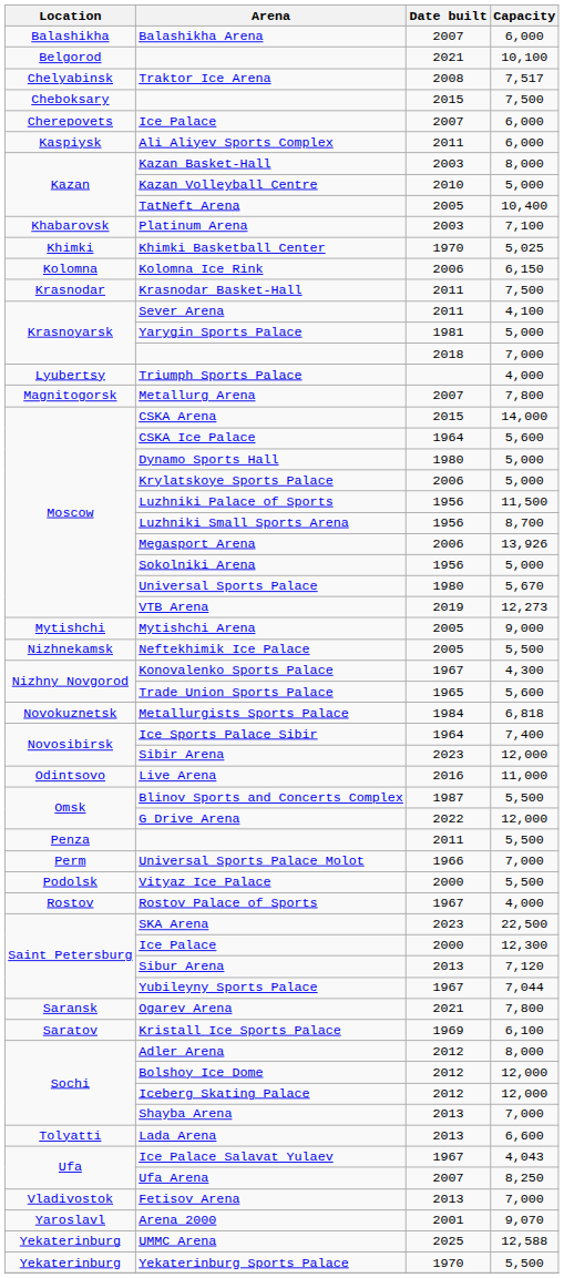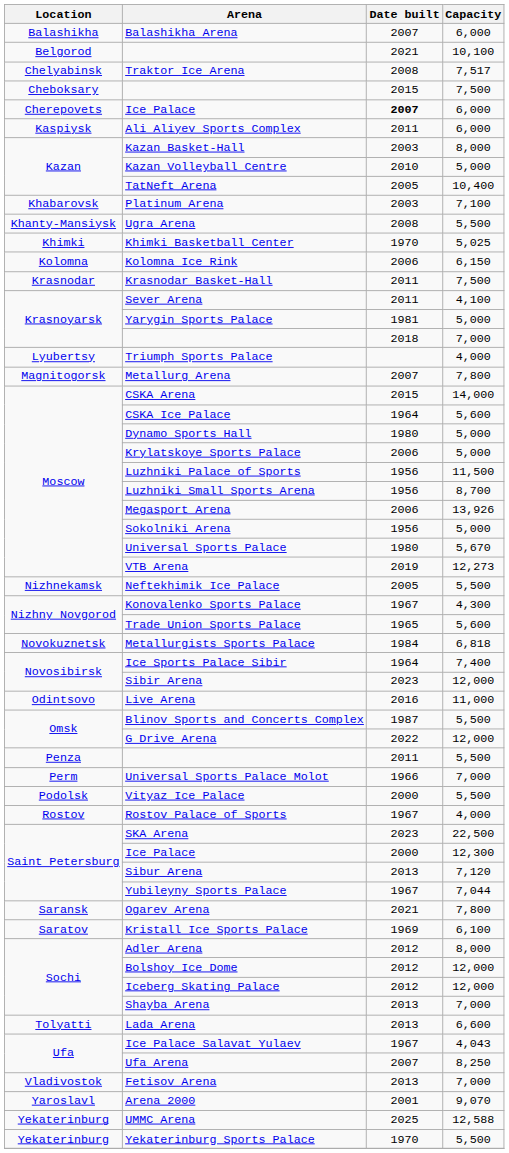 <table class="wikitable sortable">
 <tr>
 <th>Location</th>
 <th>Arena</th>
 <th>Date built</th>
 <th>Capacity</th>
 </tr>
 <tr>
 <td align="center"><a href='#'>Balashikha</a></td>
 <td><a href='#'>Balashikha Arena</a></td>
 <td align="center">2007</td>
 <td align="center">6,000</td>
 </tr>
 <tr>
 <td align="center"><a href='#'>Belgorod</a></td>
 <td></td>
 <td align="center">2021</td>
 <td align="center">10,100</td>
 </tr>
 <tr>
 <td rowspan="1" align="center"><a href='#'>Chelyabinsk</a></td>
 <td><a href='#'>Traktor Ice Arena</a></td>
 <td align="center">2008</td>
 <td align="center">7,517</td>
 </tr>
 <tr>
 <td align="center"><a href='#'>Cheboksary</a></td>
 <td></td>
 <td align="center">2015</td>
 <td align="center">7,500</td>
 </tr>
 <tr>
 <td align="center"><a href='#'>Cherepovets</a></td>
 <td><a href='#'>Ice Palace</a></td>
-<td align="center">2007</td>
+<td align="center"><strong>2007</strong></td>
 <td align="center">6,000</td>
 </tr>
 <tr>
 <td align="center"><a href='#'>Kaspiysk</a></td>
 <td><a href='#'>Ali Aliyev Sports Complex</a></td>
 <td align="center">2011</td>
 <td align="center">6,000</td>
 </tr>
 <tr>
 <td rowspan="3" align="center"><a href='#'>Kazan</a></td>
 <td><a href='#'>Kazan Basket-Hall</a></td>
 <td align="center">2003</td>
 <td align="center">8,000</td>
 </tr>
 <tr>
 <td><a href='#'>Kazan Volleyball Centre</a></td>
 <td align="center">2010</td>
 <td align="center">5,000</td>
 </tr>
 <tr>
 <td><a href='#'>TatNeft Arena</a></td>
 <td align="center">2005</td>
 <td align="center">10,400</td>
 </tr>
 <tr>
 <td align="center"><a href='#'>Khabarovsk</a></td>
 <td><a href='#'>Platinum Arena</a></td>
 <td align="center">2003</td>
 <td align="center">7,100</td>
+</tr>
+<tr>
+<td align="center"><a href='#'>Khanty-Mansiysk</a></td>
+<td><a href='#'>Ugra Arena</a></td>
+<td align="center">2008</td>
+<td align="center">5,500</td>
 </tr>
 <tr>
 <td align="center"><a href='#'>Khimki</a></td>
 <td><a href='#'>Khimki Basketball Center</a></td>
 <td align="center">1970</td>
 <td align="center">5,025</td>
 </tr>
 <tr>
 <td align="center"><a href='#'>Kolomna</a></td>
 <td><a href='#'>Kolomna Ice Rink</a></td>
 <td align="center">2006</td>
 <td align="center">6,150</td>
 </tr>
 <tr>
 <td align="center"><a href='#'>Krasnodar</a></td>
 <td><a href='#'>Krasnodar Basket-Hall</a></td>
 <td align="center">2011</td>
 <td align="center">7,500</td>
 </tr>
 <tr>
 <td rowspan="3" align="center"><a href='#'>Krasnoyarsk</a></td>
 <td><a href='#'>Sever Arena</a></td>
 <td align="center">2011</td>
 <td align="center">4,100</td>
 </tr>
 <tr>
 <td><a href='#'>Yarygin Sports Palace</a></td>
 <td align="center">1981</td>
 <td align="center">5,000</td>
 </tr>
 <tr>
 <td></td>
 <td align="center">2018</td>
 <td align="center">7,000</td>
 </tr>
 <tr>
 <td align="center"><a href='#'>Lyubertsy</a></td>
 <td><a href='#'>Triumph Sports Palace</a></td>
 <td align="center"></td>
 <td align="center">4,000</td>
 </tr>
 <tr>
 <td align="center"><a href='#'>Magnitogorsk</a></td>
 <td><a href='#'>Metallurg Arena</a></td>
 <td align="center">2007</td>
 <td align="center">7,800</td>
 </tr>
 <tr>
 <td rowspan="10" align="center"><a href='#'>Moscow</a></td>
 <td><a href='#'>CSKA Arena</a></td>
 <td align="center">2015</td>
 <td align="center">14,000</td>
 </tr>
 <tr>
 <td><a href='#'>CSKA Ice Palace</a></td>
 <td align="center">1964</td>
 <td align="center">5,600</td>
 </tr>
 <tr>
 <td><a href='#'>Dynamo Sports Hall</a></td>
 <td align="center">1980</td>
 <td align="center">5,000</td>
 </tr>
 <tr>
 <td><a href='#'>Krylatskoye Sports Palace</a></td>
 <td align="center">2006</td>
 <td align="center">5,000</td>
 </tr>
 <tr>
 <td><a href='#'>Luzhniki Palace of Sports</a></td>
 <td align="center">1956</td>
 <td align="center">11,500</td>
 </tr>
 <tr>
 <td><a href='#'>Luzhniki Small Sports Arena</a></td>
 <td align="center">1956</td>
 <td align="center">8,700</td>
 </tr>
 <tr>
 <td><a href='#'>Megasport Arena</a></td>
 <td align="center">2006</td>
 <td align="center">13,926</td>
 </tr>
 <tr>
 <td><a href='#'>Sokolniki Arena</a></td>
 <td align="center">1956</td>
 <td align="center">5,000</td>
 </tr>
 <tr>
 <td><a href='#'>Universal Sports Palace</a></td>
 <td align="center">1980</td>
 <td align="center">5,670</td>
 </tr>
 <tr>
 <td><a href='#'>VTB Arena</a></td>
 <td align="center">2019</td>
 <td align="center">12,273</td>
-</tr>
-<tr>
-<td align="center"><a href='#'>Mytishchi</a></td>
-<td><a href='#'>Mytishchi Arena</a></td>
-<td align="center">2005</td>
-<td align="center">9,000</td>
 </tr>
 <tr>
 <td align="center"><a href='#'>Nizhnekamsk</a></td>
 <td><a href='#'>Neftekhimik Ice Palace</a></td>
 <td align="center">2005</td>
 <td align="center">5,500</td>
 </tr>
 <tr>
 <td rowspan="2" align="center"><a href='#'>Nizhny Novgorod</a></td>
 <td><a href='#'>Konovalenko Sports Palace</a></td>
 <td align="center">1967</td>
 <td align="center">4,300</td>
 </tr>
 <tr>
 <td><a href='#'>Trade Union Sports Palace</a></td>
 <td align="center">1965</td>
 <td align="center">5,600</td>
 </tr>
 <tr>
 <td align="center"><a href='#'>Novokuznetsk</a></td>
 <td><a href='#'>Metallurgists Sports Palace</a></td>
 <td align="center">1984</td>
 <td align="center">6,818</td>
 </tr>
 <tr>
 <td rowspan="2" align="center"><a href='#'>Novosibirsk</a></td>
 <td><a href='#'>Ice Sports Palace Sibir</a></td>
 <td align="center">1964</td>
 <td align="center">7,400</td>
 </tr>
 <tr>
 <td><a href='#'>Sibir Arena</a></td>
 <td align="center">2023</td>
 <td align="center">12,000</td>
 </tr>
 <tr>
 <td align="center"><a href='#'>Odintsovo</a></td>
 <td><a href='#'>Live Arena</a></td>
 <td align="center">2016</td>
 <td align="center">11,000</td>
 </tr>
 <tr>
 <td rowspan="2" align="center"><a href='#'>Omsk</a></td>
 <td><a href='#'>Blinov Sports and Concerts Complex</a></td>
 <td align="center">1987</td>
 <td align="center">5,500</td>
 </tr>
 <tr>
 <td><a href='#'>G Drive Arena</a></td>
 <td align="center">2022</td>
 <td align="center">12,000</td>
 </tr>
 <tr>
 <td align="center"><a href='#'>Penza</a></td>
 <td></td>
 <td align="center">2011</td>
 <td align="center">5,500</td>
 </tr>
 <tr>
 <td rowspan=1 align="center"><a href='#'>Perm</a></td>
 <td><a href='#'>Universal Sports Palace Molot</a></td>
 <td align="center">1966</td>
 <td align="center">7,000</td>
 </tr>
 <tr>
 <td align="center"><a href='#'>Podolsk</a></td>
 <td><a href='#'>Vityaz Ice Palace</a></td>
 <td align="center">2000</td>
 <td align="center">5,500</td>
 </tr>
 <tr>
 <td align="center"><a href='#'>Rostov</a></td>
 <td><a href='#'>Rostov Palace of Sports</a></td>
 <td align="center">1967</td>
 <td align="center">4,000</td>
 </tr>
 <tr>
 <td rowspan="4" align="center"><a href='#'>Saint Petersburg</a></td>
 <td><a href='#'>SKA Arena</a></td>
 <td align="center">2023</td>
 <td align="center">22,500</td>
 </tr>
 <tr>
 <td><a href='#'>Ice Palace</a></td>
 <td align="center">2000</td>
 <td align="center">12,300</td>
 </tr>
 <tr>
 <td><a href='#'>Sibur Arena</a></td>
 <td align="center">2013</td>
 <td align="center">7,120</td>
 </tr>
 <tr>
 <td><a href='#'>Yubileyny Sports Palace</a></td>
 <td align="center">1967</td>
 <td align="center">7,044</td>
 </tr>
 <tr>
 <td align="center"><a href='#'>Saransk</a></td>
 <td><a href='#'>Ogarev Arena</a></td>
 <td align="center">2021</td>
 <td align="center">7,800</td>
 </tr>
 <tr>
 <td align="center"><a href='#'>Saratov</a></td>
 <td><a href='#'>Kristall Ice Sports Palace</a></td>
 <td align="center">1969</td>
 <td align="center">6,100</td>
 </tr>
 <tr>
 <td rowspan="4" align="center"><a href='#'>Sochi</a></td>
 <td><a href='#'>Adler Arena</a></td>
 <td align="center">2012</td>
 <td align="center">8,000</td>
 </tr>
 <tr>
 <td><a href='#'>Bolshoy Ice Dome</a></td>
 <td align="center">2012</td>
 <td align="center">12,000</td>
 </tr>
 <tr>
 <td><a href='#'>Iceberg Skating Palace</a></td>
 <td align="center">2012</td>
 <td align="center">12,000</td>
 </tr>
 <tr>
 <td><a href='#'>Shayba Arena</a></td>
 <td align="center">2013</td>
 <td align="center">7,000</td>
 </tr>
 <tr>
 <td align="center"><a href='#'>Tolyatti</a></td>
 <td><a href='#'>Lada Arena</a></td>
 <td align="center">2013</td>
 <td align="center">6,600</td>
 </tr>
 <tr>
 <td rowspan="2" align="center"><a href='#'>Ufa</a></td>
 <td><a href='#'>Ice Palace Salavat Yulaev</a></td>
 <td align="center">1967</td>
 <td align="center">4,043</td>
 </tr>
 <tr>
 <td><a href='#'>Ufa Arena</a></td>
 <td align="center">2007</td>
 <td align="center">8,250</td>
 </tr>
 <tr>
 <td align="center"><a href='#'>Vladivostok</a></td>
 <td><a href='#'>Fetisov Arena</a></td>
 <td align="center">2013</td>
 <td align="center">7,000</td>
 </tr>
 <tr>
 <td rowspan=1 align="center"><a href='#'>Yaroslavl</a></td>
 <td><a href='#'>Arena 2000</a></td>
 <td align="center">2001</td>
 <td align="center">9,070</td>
 </tr>
 <tr>
 <td rowspan=1 align="center"><a href='#'>Yekaterinburg</a></td>
 <td><a href='#'>UMMC Arena</a></td>
 <td align="center">2025</td>
 <td align="center">12,588</td>
 </tr>
 <tr>
 <td align="center"><a href='#'>Yekaterinburg</a></td>
 <td><a href='#'>Yekaterinburg Sports Palace</a></td>
 <td align="center">1970</td>
 <td align="center">5,500</td>
 </tr>
 <tr>
 </tr>
 </table>
